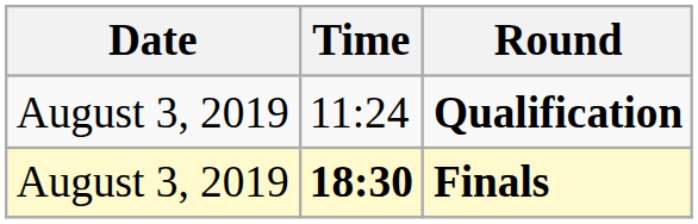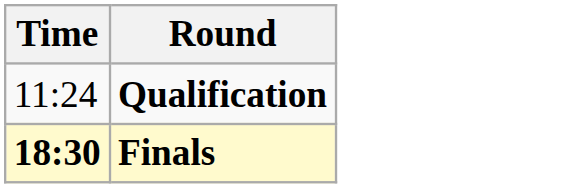 <table class="wikitable">
 <tr>
-<th>Date</th>
 <th>Time</th>
 <th>Round</th>
 </tr>
 <tr>
-<td>August 3, 2019</td>
 <td>11:24</td>
 <td><strong>Qualification</strong></td>
 </tr>
 <tr style=background:lemonchiffon>
-<td>August 3, 2019</td>
 <td><strong>18:30</strong></td>
 <td><strong>Finals</strong></td>
 </tr>
 </table>
